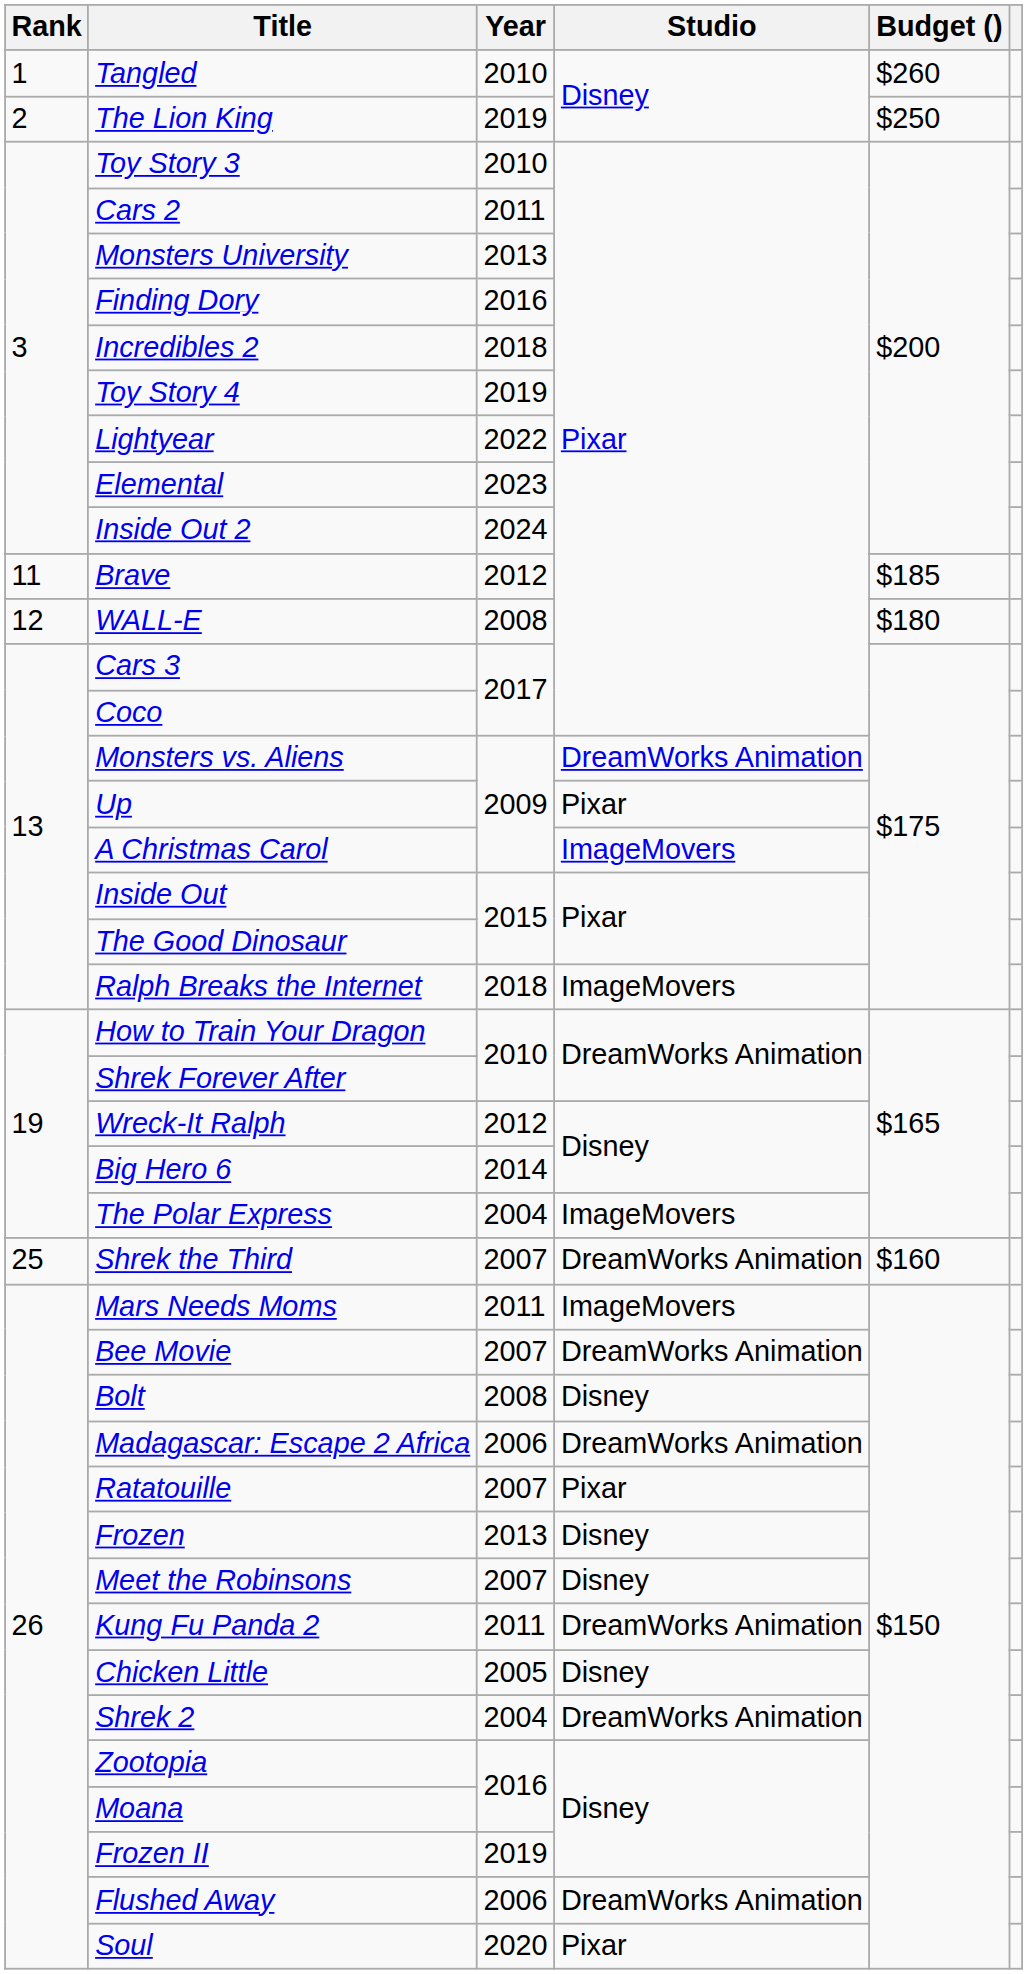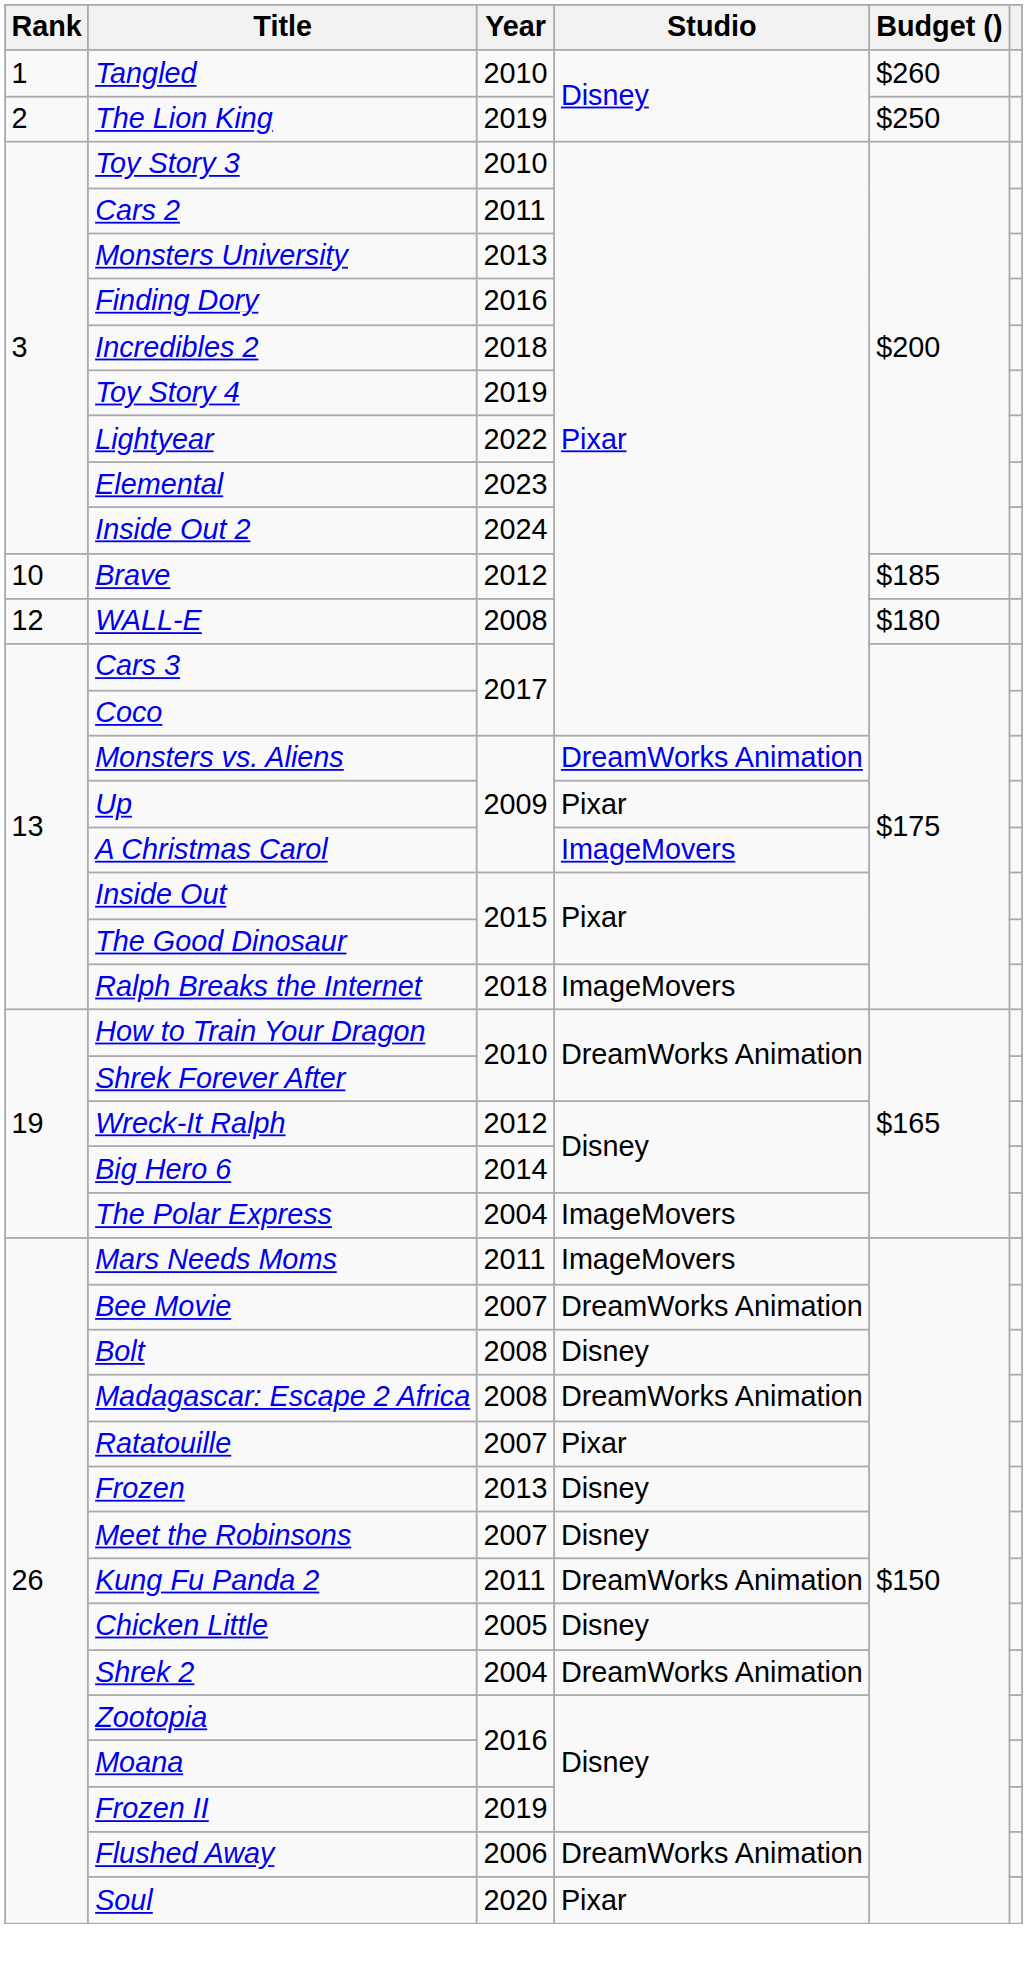 <table class="wikitable sortable" style="margin:auto; margin:auto;">
 <tr>
 <th>Rank</th>
 <th>Title</th>
 <th>Year</th>
 <th>Studio</th>
 <th>Budget ()<br></th>
 <th class="unsortable"></th>
 </tr>
 <tr>
 <td>1</td>
 <td><em><a href='#'>Tangled</a></em></td>
 <td>2010</td>
 <td rowspan="2"><a href='#'>Disney</a></td>
 <td>$260</td>
 <td></td>
 </tr>
 <tr>
 <td>2</td>
 <td><em><a href='#'>The Lion King</a></em></td>
 <td>2019</td>
 <td>$250</td>
 <td></td>
 </tr>
 <tr>
 <td rowspan="9">3</td>
 <td><em><a href='#'>Toy Story 3</a></em></td>
 <td>2010</td>
 <td rowspan="13"><a href='#'>Pixar</a></td>
 <td rowspan=9>$200</td>
 <td></td>
 </tr>
 <tr>
 <td><em><a href='#'>Cars 2</a></em></td>
 <td>2011</td>
 <td></td>
 </tr>
 <tr>
 <td><em><a href='#'>Monsters University</a></em></td>
 <td>2013</td>
 <td></td>
 </tr>
 <tr>
 <td><em><a href='#'>Finding Dory</a></em></td>
 <td>2016</td>
 <td></td>
 </tr>
 <tr>
 <td><em><a href='#'>Incredibles 2</a></em></td>
 <td>2018</td>
 <td></td>
 </tr>
 <tr>
 <td><em><a href='#'>Toy Story 4</a></em></td>
 <td>2019</td>
 <td></td>
 </tr>
 <tr>
 <td><em><a href='#'>Lightyear</a></em></td>
 <td>2022</td>
 <td></td>
 </tr>
 <tr>
 <td><em><a href='#'>Elemental</a></em></td>
 <td>2023</td>
 <td></td>
 </tr>
 <tr>
 <td><em><a href='#'>Inside Out 2</a></em></td>
 <td>2024</td>
 <td></td>
 </tr>
 <tr>
-<td>11</td>
+<td>10</td>
 <td><em><a href='#'>Brave</a></em></td>
 <td>2012</td>
 <td>$185</td>
 <td></td>
 </tr>
 <tr>
 <td>12</td>
 <td><em><a href='#'>WALL-E</a></em></td>
 <td>2008</td>
 <td>$180</td>
 <td></td>
 </tr>
 <tr>
 <td rowspan="8">13</td>
 <td><em><a href='#'>Cars 3</a></em></td>
 <td rowspan="2">2017</td>
 <td rowspan=8>$175</td>
 <td></td>
 </tr>
 <tr>
 <td><em><a href='#'>Coco</a></em></td>
 <td></td>
 </tr>
 <tr>
 <td><em><a href='#'>Monsters vs. Aliens</a></em></td>
 <td rowspan="3">2009</td>
 <td><a href='#'>DreamWorks Animation</a></td>
 <td></td>
 </tr>
 <tr>
 <td><em><a href='#'>Up</a></em></td>
 <td>Pixar</td>
 <td></td>
 </tr>
 <tr>
 <td><em><a href='#'>A Christmas Carol</a></em></td>
 <td><a href='#'>ImageMovers</a></td>
 <td></td>
 </tr>
 <tr>
 <td><em><a href='#'>Inside Out</a></em></td>
 <td rowspan="2">2015</td>
 <td rowspan="2">Pixar</td>
 <td></td>
 </tr>
 <tr>
 <td><em><a href='#'>The Good Dinosaur</a></em></td>
 <td></td>
 </tr>
 <tr>
 <td><em><a href='#'>Ralph Breaks the Internet</a></em></td>
 <td>2018</td>
 <td>ImageMovers</td>
 <td></td>
 </tr>
 <tr>
 <td rowspan="5">19</td>
 <td><em><a href='#'>How to Train Your Dragon</a></em></td>
 <td rowspan="2">2010</td>
 <td rowspan="2">DreamWorks Animation</td>
 <td rowspan=5>$165</td>
 <td></td>
 </tr>
 <tr>
 <td><em><a href='#'>Shrek Forever After</a></em></td>
 <td></td>
 </tr>
 <tr>
 <td><em><a href='#'>Wreck-It Ralph</a></em></td>
 <td>2012</td>
 <td rowspan="2">Disney</td>
 <td></td>
 </tr>
 <tr>
 <td><em><a href='#'>Big Hero 6</a></em></td>
 <td>2014</td>
 <td></td>
 </tr>
 <tr>
 <td><em><a href='#'>The Polar Express</a></em></td>
 <td>2004</td>
 <td>ImageMovers</td>
 <td></td>
 </tr>
 <tr>
-<td>25</td>
-<td><em><a href='#'>Shrek the Third</a></em></td>
-<td>2007</td>
-<td>DreamWorks Animation</td>
-<td>$160</td>
-<td></td>
-</tr>
-<tr>
 <td rowspan="15">26</td>
 <td><em><a href='#'>Mars Needs Moms</a></em></td>
 <td>2011</td>
 <td>ImageMovers</td>
 <td rowspan="15">$150</td>
 <td></td>
 </tr>
 <tr>
 <td><em><a href='#'>Bee Movie</a></em></td>
 <td>2007</td>
 <td>DreamWorks Animation</td>
 <td></td>
 </tr>
 <tr>
 <td><em><a href='#'>Bolt</a></em></td>
 <td>2008</td>
 <td>Disney</td>
 <td></td>
 </tr>
 <tr>
 <td><em><a href='#'>Madagascar: Escape 2 Africa</a></em></td>
-<td>2006</td>
+<td>2008</td>
 <td>DreamWorks Animation</td>
 <td></td>
 </tr>
 <tr>
 <td><em><a href='#'>Ratatouille</a></em></td>
 <td>2007</td>
 <td>Pixar</td>
 <td></td>
 </tr>
 <tr>
 <td><em><a href='#'>Frozen</a></em></td>
 <td>2013</td>
 <td>Disney</td>
 <td></td>
 </tr>
 <tr>
 <td><em><a href='#'>Meet the Robinsons</a></em></td>
 <td>2007</td>
 <td>Disney</td>
 <td></td>
 </tr>
 <tr>
 <td><em><a href='#'>Kung Fu Panda 2</a></em></td>
 <td>2011</td>
 <td>DreamWorks Animation</td>
 <td></td>
 </tr>
 <tr>
 <td><em><a href='#'>Chicken Little</a></em></td>
 <td>2005</td>
 <td>Disney</td>
 <td></td>
 </tr>
 <tr>
 <td><em><a href='#'>Shrek 2</a></em></td>
 <td>2004</td>
 <td>DreamWorks Animation</td>
 <td></td>
 </tr>
 <tr>
 <td><em><a href='#'>Zootopia</a></em></td>
 <td rowspan="2">2016</td>
 <td rowspan="3">Disney</td>
 <td></td>
 </tr>
 <tr>
 <td><em><a href='#'>Moana</a></em></td>
 <td></td>
 </tr>
 <tr>
 <td><em><a href='#'>Frozen II</a></em></td>
 <td>2019</td>
 <td></td>
 </tr>
 <tr>
 <td><em><a href='#'>Flushed Away</a></em></td>
 <td>2006</td>
 <td>DreamWorks Animation</td>
 <td></td>
 </tr>
 <tr>
 <td><em><a href='#'>Soul</a></em></td>
 <td>2020</td>
 <td>Pixar</td>
 <td></td>
 </tr>
 </table>
